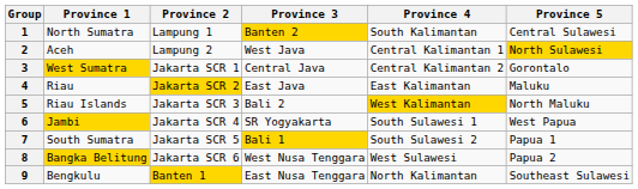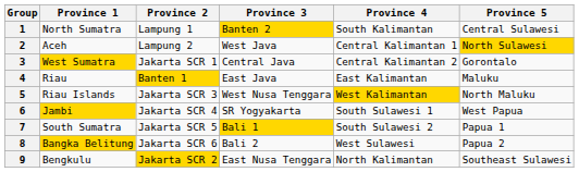 <table class="wikitable" style="font-size: 95%;">
 <tr>
 <th>Group</th>
 <th>Province 1</th>
 <th>Province 2</th>
 <th>Province 3</th>
 <th>Province 4</th>
 <th>Province 5</th>
 </tr>
 <tr>
 <th>1</th>
 <td>North Sumatra</td>
 <td>Lampung 1</td>
 <td bgcolor="gold">Banten 2</td>
 <td>South Kalimantan</td>
 <td>Central Sulawesi</td>
 </tr>
 <tr>
 <th>2</th>
 <td>Aceh</td>
 <td>Lampung 2</td>
 <td>West Java</td>
 <td>Central Kalimantan 1</td>
 <td bgcolor="gold">North Sulawesi</td>
 </tr>
 <tr>
 <th>3</th>
 <td bgcolor="gold">West Sumatra</td>
 <td>Jakarta SCR 1</td>
 <td>Central Java</td>
 <td>Central Kalimantan 2</td>
 <td>Gorontalo</td>
 </tr>
 <tr>
 <th>4</th>
 <td>Riau</td>
-<td bgcolor="gold">Jakarta SCR 2</td>
+<td bgcolor="gold">Banten 1</td>
 <td>East Java</td>
 <td>East Kalimantan</td>
 <td>Maluku</td>
 </tr>
 <tr>
 <th>5</th>
 <td>Riau Islands</td>
 <td>Jakarta SCR 3</td>
-<td>Bali 2</td>
+<td>West Nusa Tenggara</td>
 <td bgcolor="gold">West Kalimantan</td>
 <td>North Maluku</td>
 </tr>
 <tr>
 <th>6</th>
 <td bgcolor="gold">Jambi</td>
 <td>Jakarta SCR 4</td>
 <td>SR Yogyakarta</td>
 <td>South Sulawesi 1</td>
 <td>West Papua</td>
 </tr>
 <tr>
 <th>7</th>
 <td>South Sumatra</td>
 <td>Jakarta SCR 5</td>
 <td bgcolor="gold">Bali 1</td>
 <td>South Sulawesi 2</td>
 <td>Papua 1</td>
 </tr>
 <tr>
 <th>8</th>
 <td bgcolor="gold">Bangka Belitung</td>
 <td>Jakarta SCR 6</td>
-<td>West Nusa Tenggara</td>
+<td>Bali 2</td>
 <td>West Sulawesi</td>
 <td>Papua 2</td>
 </tr>
 <tr>
 <th>9</th>
 <td>Bengkulu</td>
-<td bgcolor="gold">Banten 1</td>
+<td bgcolor="gold">Jakarta SCR 2</td>
 <td>East Nusa Tenggara</td>
 <td>North Kalimantan</td>
 <td>Southeast Sulawesi</td>
 </tr>
 </table>
